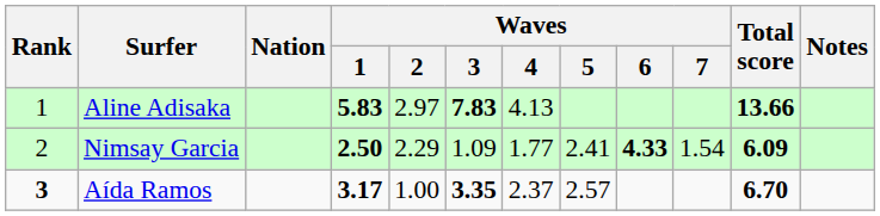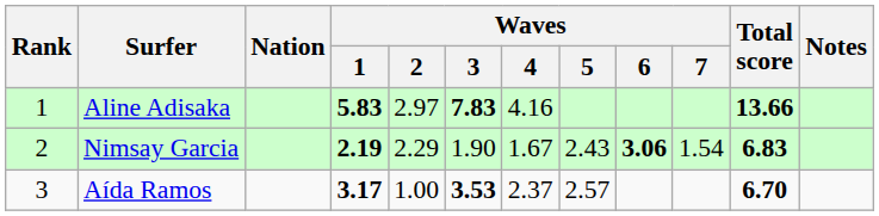 <table class="wikitable sortable" style="text-align:center">
 <tr>
 <th rowspan=2>Rank</th>
 <th rowspan=2>Surfer</th>
 <th rowspan=2>Nation</th>
 <th colspan=7>Waves</th>
 <th rowspan=2>Total<br>score</th>
 <th rowspan=2>Notes</th>
 </tr>
 <tr>
 <th>1</th>
 <th>2</th>
 <th>3</th>
 <th>4</th>
 <th>5</th>
 <th>6</th>
 <th>7</th>
 </tr>
 <tr bgcolor=ccffcc>
 <td>1</td>
 <td align=left><a href='#'>Aline Adisaka</a></td>
 <td align=left></td>
 <td><strong>5.83</strong></td>
 <td>2.97</td>
 <td><strong>7.83</strong></td>
-<td>4.13</td>
+<td>4.16</td>
 <td></td>
 <td></td>
 <td></td>
 <td><strong>13.66</strong></td>
 <td></td>
 </tr>
 <tr bgcolor=ccffcc>
 <td>2</td>
 <td align=left><a href='#'>Nimsay Garcia</a></td>
 <td align=left></td>
-<td><strong>2.50</strong></td>
+<td><strong>2.19</strong></td>
 <td>2.29</td>
-<td>1.09</td>
-<td>1.77</td>
-<td>2.41</td>
-<td><strong>4.33</strong></td>
+<td>1.90</td>
+<td>1.67</td>
+<td>2.43</td>
+<td><strong>3.06</strong></td>
 <td>1.54</td>
-<td><strong>6.09</strong></td>
+<td><strong>6.83</strong></td>
 <td></td>
 </tr>
 <tr>
-<td><strong>3</strong></td>
+<td>3</td>
 <td align=left><a href='#'>Aída Ramos</a></td>
 <td align=left></td>
 <td><strong>3.17</strong></td>
 <td>1.00</td>
-<td><strong>3.35</strong></td>
+<td><strong>3.53</strong></td>
 <td>2.37</td>
 <td>2.57</td>
 <td></td>
 <td></td>
 <td><strong>6.70</strong></td>
 <td></td>
 </tr>
 </table>
